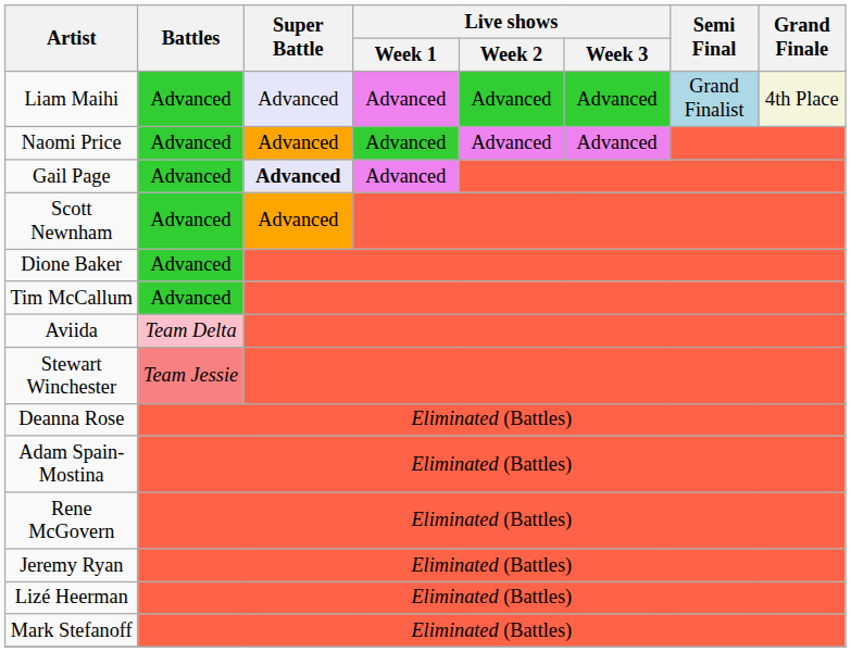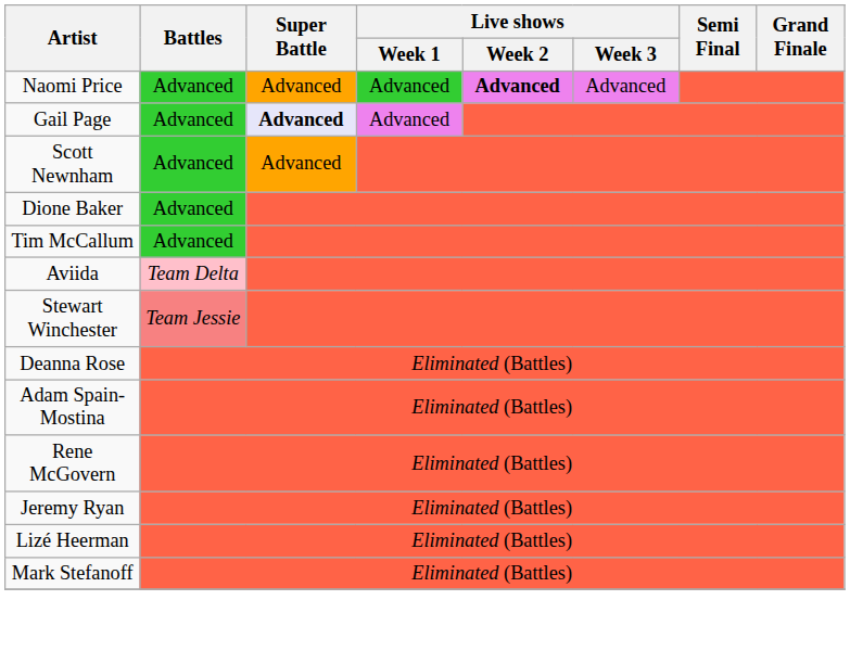 <table class="wikitable plainrowheaders"  style="text-align:center; font-size:90%;">
 <tr>
 <th rowspan="2" style="width:13em;">Artist</th>
 <th rowspan="2" style="width:8em;">Battles</th>
 <th rowspan="2" style="width:8em;">Super Battle</th>
 <th colspan="3" style="width:8em;">Live shows</th>
 <th rowspan="2" style="width:8em;">Semi Final</th>
 <th rowspan="2" style="width:8em;">Grand Finale</th>
 </tr>
 <tr>
 <th style="width:8em;">Week 1</th>
 <th style="width:8em;">Week 2</th>
 <th style="width:8em;">Week 3</th>
 </tr>
 <tr>
-<td>Liam Maihi</td>
-<td bgcolor="limegreen">Advanced</td>
-<td bgcolor="lavender">Advanced</td>
-<td bgcolor="violet">Advanced</td>
-<td bgcolor="limegreen">Advanced</td>
-<td bgcolor="limegreen">Advanced</td>
-<td bgcolor="lightblue">Grand Finalist</td>
-<td bgcolor="beige">4th Place</td>
-</tr>
-<tr>
 <td>Naomi Price</td>
 <td bgcolor="limegreen">Advanced</td>
 <td bgcolor="orange">Advanced</td>
 <td bgcolor="limegreen">Advanced</td>
-<td bgcolor="violet">Advanced</td>
+<td bgcolor="violet"><strong>Advanced</strong></td>
 <td bgcolor="violet">Advanced</td>
 <td colspan="2" bgcolor="tomato"></td>
 </tr>
 <tr>
 <td>Gail Page</td>
 <td bgcolor="limegreen">Advanced</td>
 <td bgcolor="lavender"><strong>Advanced</strong></td>
 <td bgcolor="violet">Advanced</td>
 <td colspan="4" bgcolor="tomato"></td>
 </tr>
 <tr>
 <td>Scott Newnham</td>
 <td bgcolor="limegreen">Advanced</td>
 <td bgcolor="orange">Advanced</td>
 <td colspan="5" bgcolor="tomato"></td>
 </tr>
 <tr>
 <td>Dione Baker</td>
 <td bgcolor="limegreen">Advanced</td>
 <td colspan="6" bgcolor="tomato"></td>
 </tr>
 <tr>
 <td>Tim McCallum</td>
 <td bgcolor="limegreen">Advanced</td>
 <td colspan="6" bgcolor="tomato"></td>
 </tr>
 <tr>
 <td>Aviida</td>
 <td bgcolor="pink"><em>Team Delta</em></td>
 <td colspan="6" bgcolor="tomato"></td>
 </tr>
 <tr>
 <td>Stewart Winchester</td>
 <td bgcolor="#f78181"><em>Team Jessie</em></td>
 <td colspan="6" bgcolor="tomato"></td>
 </tr>
 <tr>
 <td>Deanna Rose</td>
 <td colspan="7" bgcolor="tomato"><em>Eliminated</em> (Battles)</td>
 </tr>
 <tr>
 <td>Adam Spain-Mostina</td>
 <td colspan="7" bgcolor="tomato"><em>Eliminated</em> (Battles)</td>
 </tr>
 <tr>
 <td>Rene McGovern</td>
 <td colspan="7" bgcolor="tomato"><em>Eliminated</em> (Battles)</td>
 </tr>
 <tr>
 <td>Jeremy Ryan</td>
 <td colspan="7" bgcolor="tomato"><em>Eliminated</em> (Battles)</td>
 </tr>
 <tr>
 <td>Lizé Heerman</td>
 <td colspan="7" bgcolor="tomato"><em>Eliminated</em> (Battles)</td>
 </tr>
 <tr>
 <td>Mark Stefanoff</td>
 <td colspan="7" bgcolor="tomato"><em>Eliminated</em> (Battles)</td>
 </tr>
 <tr>
 </tr>
 </table>
